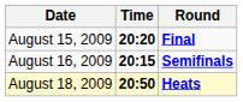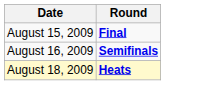 <table class="wikitable">
 <tr>
 <th>Date</th>
-<th>Time</th>
 <th>Round</th>
 </tr>
 <tr>
 <td>August 15, 2009</td>
-<td><strong>20:20</strong></td>
 <td><strong><a href='#'>Final</a></strong></td>
 </tr>
 <tr>
 <td>August 16, 2009</td>
-<td><strong>20:15</strong></td>
 <td><strong><a href='#'>Semifinals</a></strong></td>
 </tr>
 <tr style=background:lemonchiffon>
 <td>August 18, 2009</td>
-<td><strong>20:50</strong></td>
 <td><strong><a href='#'>Heats</a></strong></td>
 </tr>
 </table>
